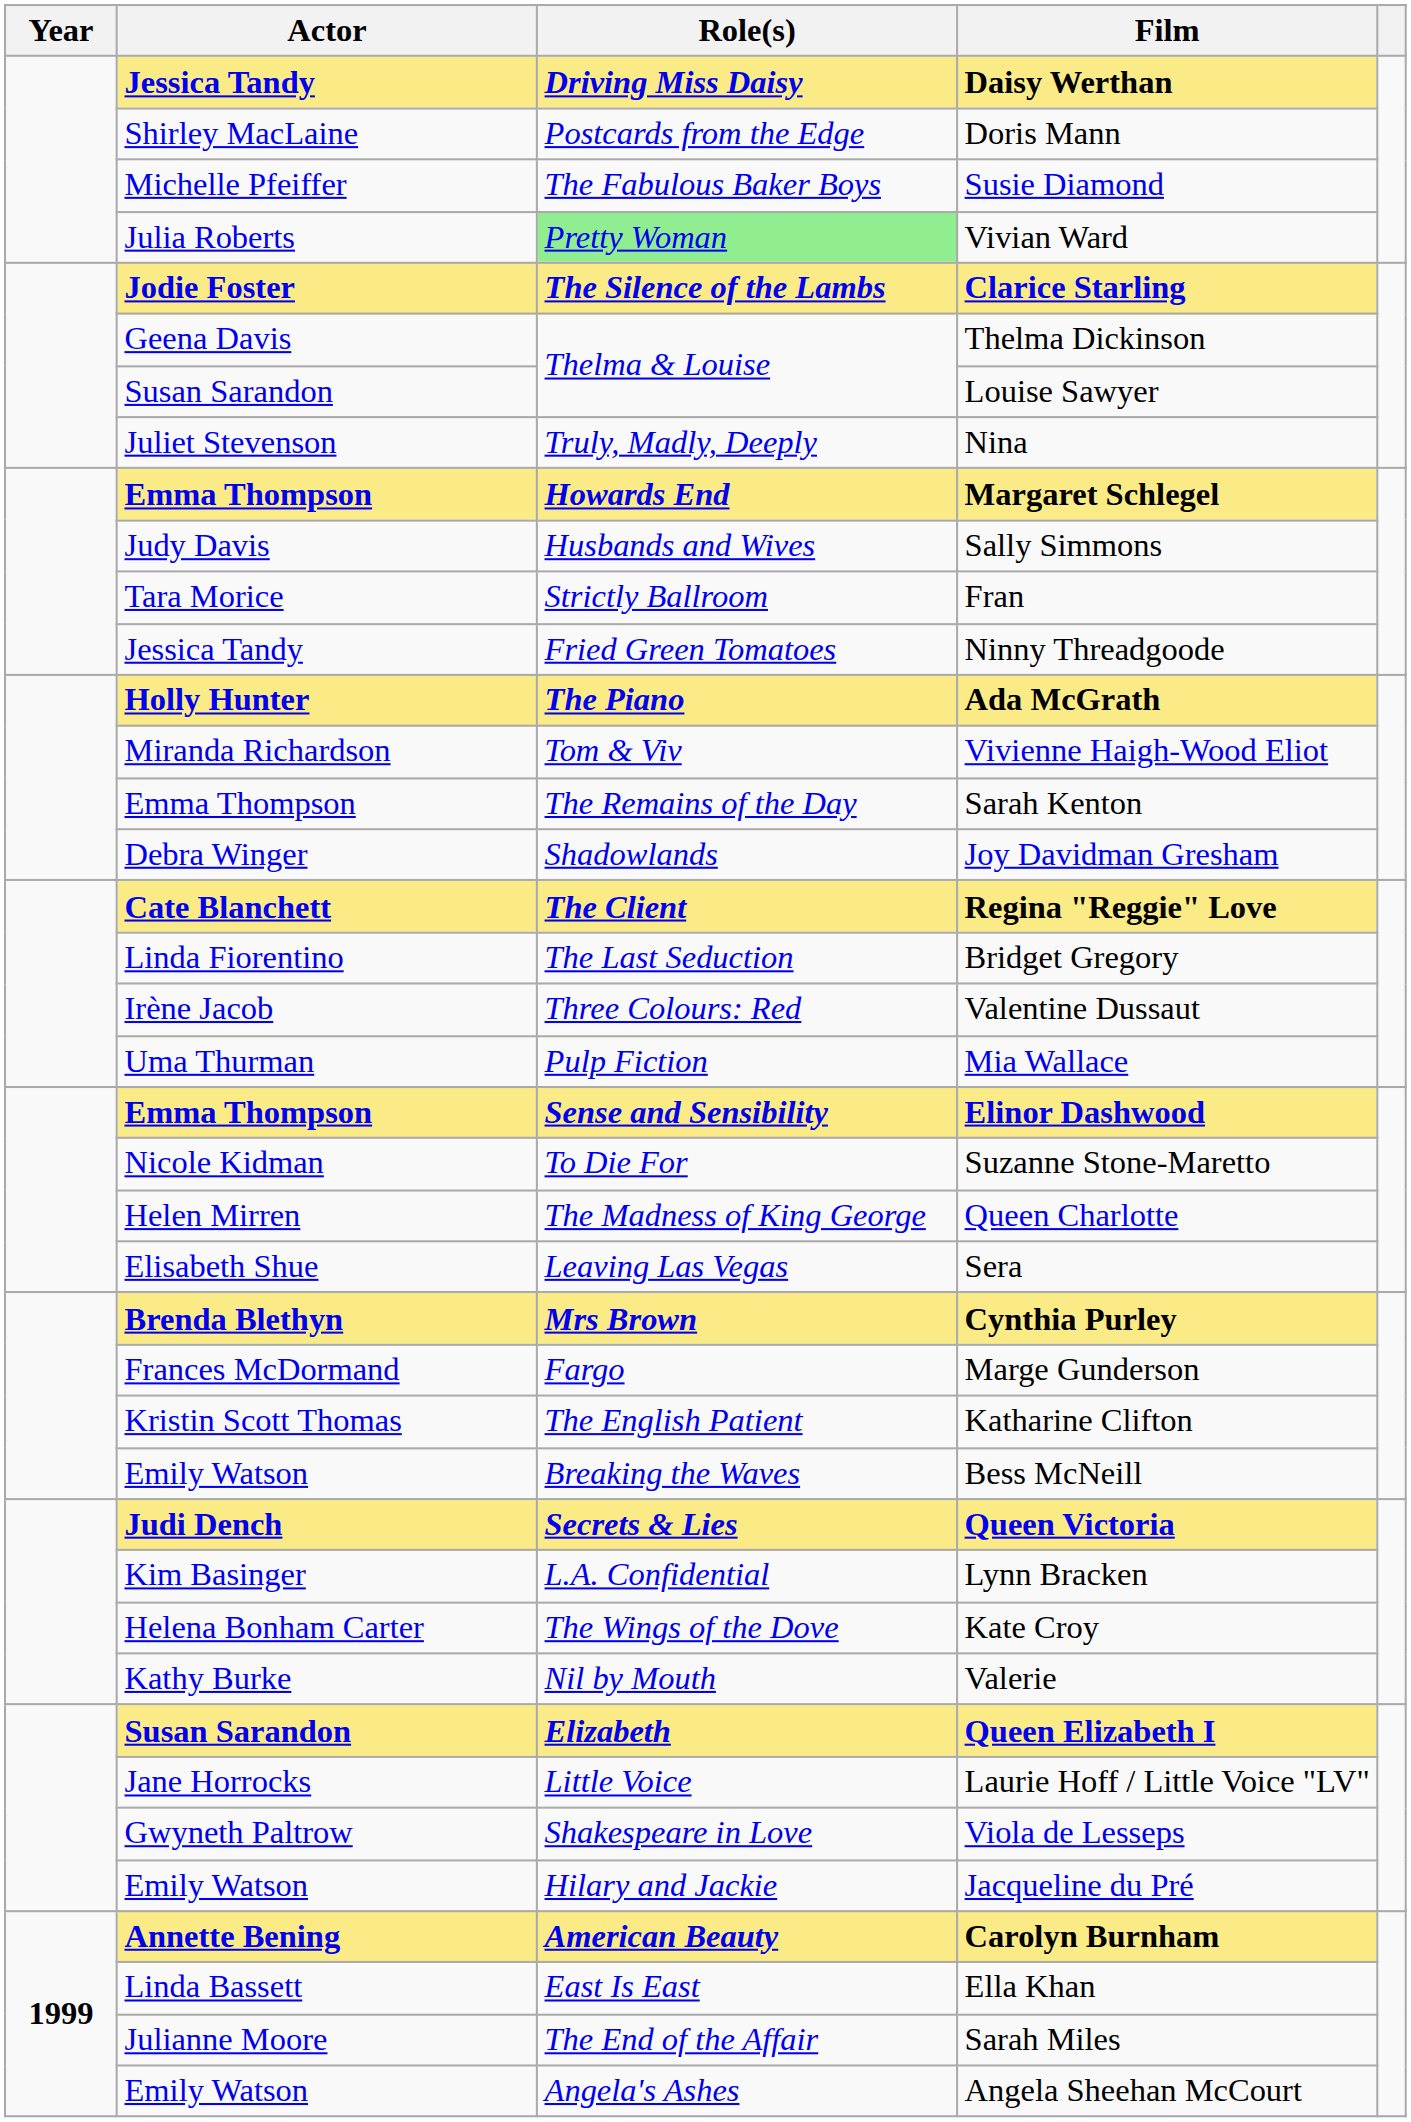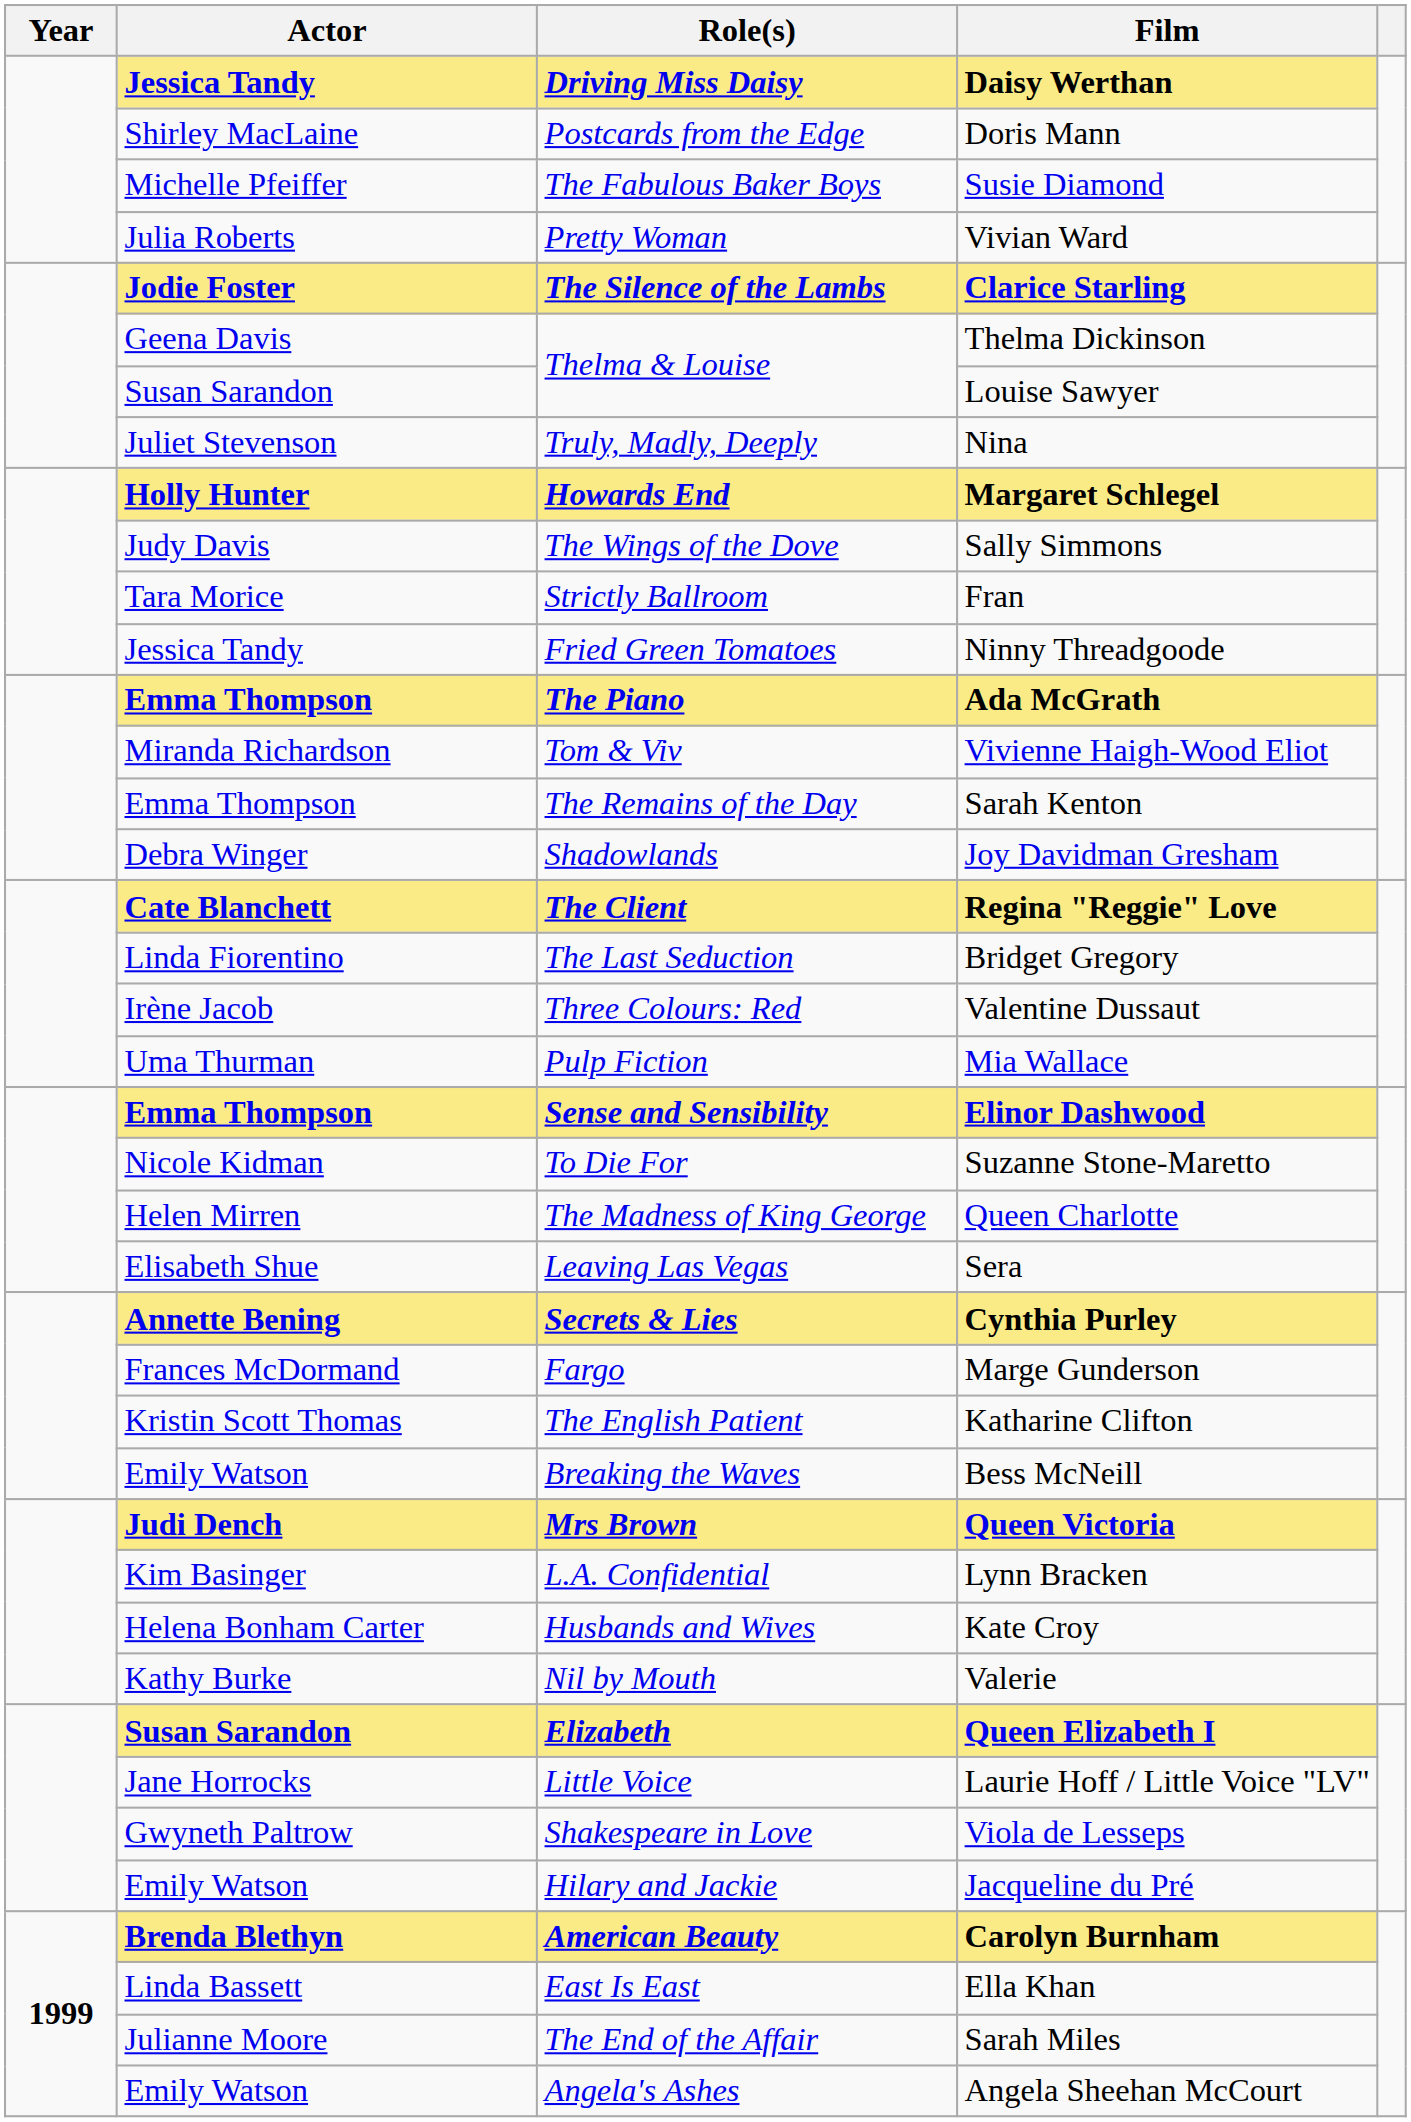 <table class="wikitable sortable">
 <tr>
 <th scope="col" style="width:8%;">Year</th>
 <th scope="col" style="width:30%;">Actor</th>
 <th scope="col" style="width:30%;">Role(s)</th>
 <th scope="col" style="width:30%;">Film</th>
 <th scope="col" style="width:2%;" class="unsortable"></th>
 </tr>
 <tr>
 <td rowspan="4"></td>
 <td style="background:#FAEB86"><strong><a href='#'>Jessica Tandy</a></strong></td>
 <td style="background:#FAEB86"><strong><em><a href='#'>Driving Miss Daisy</a></em></strong></td>
 <td style="background:#FAEB86"><strong>Daisy Werthan</strong></td>
 <td rowspan=4></td>
 </tr>
 <tr>
 <td><a href='#'>Shirley MacLaine</a></td>
 <td><em><a href='#'>Postcards from the Edge</a></em></td>
 <td>Doris Mann</td>
 </tr>
 <tr>
 <td><a href='#'>Michelle Pfeiffer</a></td>
 <td><em><a href='#'>The Fabulous Baker Boys</a></em></td>
 <td><a href='#'>Susie Diamond</a></td>
 </tr>
 <tr>
 <td><a href='#'>Julia Roberts</a></td>
-<td style="background: lightgreen;"><em><a href='#'>Pretty Woman</a></em></td>
+<td><em><a href='#'>Pretty Woman</a></em></td>
 <td>Vivian Ward</td>
 </tr>
 <tr>
 <td rowspan="4"></td>
 <td style="background:#FAEB86"><strong><a href='#'>Jodie Foster</a></strong></td>
 <td style="background:#FAEB86"><strong><em><a href='#'>The Silence of the Lambs</a></em></strong></td>
 <td style="background:#FAEB86"><strong><a href='#'>Clarice Starling</a></strong></td>
 <td rowspan=4></td>
 </tr>
 <tr>
 <td><a href='#'>Geena Davis</a></td>
 <td rowspan="2"><em><a href='#'>Thelma & Louise</a></em></td>
 <td>Thelma Dickinson</td>
 </tr>
 <tr>
 <td><a href='#'>Susan Sarandon</a></td>
 <td>Louise Sawyer</td>
 </tr>
 <tr>
 <td><a href='#'>Juliet Stevenson</a></td>
 <td><em><a href='#'>Truly, Madly, Deeply</a></em></td>
 <td>Nina</td>
 </tr>
 <tr>
 <td rowspan="4"></td>
-<td style="background:#FAEB86"><strong><a href='#'>Emma Thompson</a></strong></td>
+<td style="background:#FAEB86"><strong><a href='#'>Holly Hunter</a></strong></td>
 <td style="background:#FAEB86"><strong><em><a href='#'>Howards End</a></em></strong></td>
 <td style="background:#FAEB86"><strong>Margaret Schlegel</strong></td>
 <td rowspan=4></td>
 </tr>
 <tr>
 <td><a href='#'>Judy Davis</a></td>
-<td><em><a href='#'>Husbands and Wives</a></em></td>
+<td><em><a href='#'>The Wings of the Dove</a></em></td>
 <td>Sally Simmons</td>
 </tr>
 <tr>
 <td><a href='#'>Tara Morice</a></td>
 <td><em><a href='#'>Strictly Ballroom</a></em></td>
 <td>Fran</td>
 </tr>
 <tr>
 <td><a href='#'>Jessica Tandy</a></td>
 <td><em><a href='#'>Fried Green Tomatoes</a></em></td>
 <td>Ninny Threadgoode</td>
 </tr>
 <tr>
 <td rowspan="4"></td>
-<td style="background:#FAEB86"><strong><a href='#'>Holly Hunter</a></strong></td>
+<td style="background:#FAEB86"><strong><a href='#'>Emma Thompson</a></strong></td>
 <td style="background:#FAEB86"><strong><em><a href='#'>The Piano</a></em></strong></td>
 <td style="background:#FAEB86"><strong>Ada McGrath</strong></td>
 <td rowspan=4></td>
 </tr>
 <tr>
 <td><a href='#'>Miranda Richardson</a></td>
 <td><em><a href='#'>Tom & Viv</a></em></td>
 <td><a href='#'>Vivienne Haigh-Wood Eliot</a></td>
 </tr>
 <tr>
 <td><a href='#'>Emma Thompson</a></td>
 <td><em><a href='#'>The Remains of the Day</a></em></td>
 <td>Sarah Kenton</td>
 </tr>
 <tr>
 <td><a href='#'>Debra Winger</a></td>
 <td><em><a href='#'>Shadowlands</a></em></td>
 <td><a href='#'> Joy Davidman Gresham</a></td>
 </tr>
 <tr>
 <td rowspan="4"></td>
 <td style="background:#FAEB86"><strong><a href='#'>Cate Blanchett</a></strong></td>
 <td style="background:#FAEB86"><strong><em><a href='#'>The Client</a></em></strong></td>
 <td style="background:#FAEB86"><strong>Regina "Reggie" Love</strong></td>
 <td rowspan=4></td>
 </tr>
 <tr>
 <td><a href='#'>Linda Fiorentino</a></td>
 <td><em><a href='#'>The Last Seduction</a></em></td>
 <td>Bridget Gregory</td>
 </tr>
 <tr>
 <td><a href='#'>Irène Jacob</a></td>
 <td><em><a href='#'>Three Colours: Red</a></em></td>
 <td>Valentine Dussaut</td>
 </tr>
 <tr>
 <td><a href='#'>Uma Thurman</a></td>
 <td><em><a href='#'>Pulp Fiction</a></em></td>
 <td><a href='#'>Mia Wallace</a></td>
 </tr>
 <tr>
 <td rowspan="4"></td>
 <td style="background:#FAEB86"><strong><a href='#'>Emma Thompson</a></strong></td>
 <td style="background:#FAEB86"><strong><em><a href='#'>Sense and Sensibility</a></em></strong></td>
 <td style="background:#FAEB86"><strong><a href='#'>Elinor Dashwood</a></strong></td>
 <td rowspan=4></td>
 </tr>
 <tr>
 <td><a href='#'>Nicole Kidman</a></td>
 <td><em><a href='#'>To Die For</a></em></td>
 <td>Suzanne Stone-Maretto</td>
 </tr>
 <tr>
 <td><a href='#'>Helen Mirren</a></td>
 <td><em><a href='#'>The Madness of King George</a></em></td>
 <td><a href='#'>Queen Charlotte</a></td>
 </tr>
 <tr>
 <td><a href='#'>Elisabeth Shue</a></td>
 <td><em><a href='#'>Leaving Las Vegas</a></em></td>
 <td>Sera</td>
 </tr>
 <tr>
 <td rowspan="4"></td>
-<td style="background:#FAEB86"><strong><a href='#'>Brenda Blethyn</a></strong></td>
-<td style="background:#FAEB86"><strong><em><a href='#'>Mrs Brown</a></em></strong></td>
+<td style="background:#FAEB86"><strong><a href='#'>Annette Bening</a></strong></td>
+<td style="background:#FAEB86"><strong><em><a href='#'>Secrets & Lies</a></em></strong></td>
 <td style="background:#FAEB86"><strong>Cynthia Purley</strong></td>
 <td rowspan=4></td>
 </tr>
 <tr>
 <td><a href='#'>Frances McDormand</a></td>
 <td><em><a href='#'>Fargo</a></em></td>
 <td>Marge Gunderson</td>
 </tr>
 <tr>
 <td><a href='#'>Kristin Scott Thomas</a></td>
 <td><em><a href='#'>The English Patient</a></em></td>
 <td>Katharine Clifton</td>
 </tr>
 <tr>
 <td><a href='#'>Emily Watson</a></td>
 <td><em><a href='#'>Breaking the Waves</a></em></td>
 <td>Bess McNeill</td>
 </tr>
 <tr>
 <td rowspan="4"></td>
 <td style="background:#FAEB86"><strong><a href='#'>Judi Dench</a></strong></td>
-<td style="background:#FAEB86"><strong><em><a href='#'>Secrets & Lies</a></em></strong></td>
+<td style="background:#FAEB86"><strong><em><a href='#'>Mrs Brown</a></em></strong></td>
 <td style="background:#FAEB86"><strong><a href='#'>Queen Victoria</a></strong></td>
 <td rowspan=4></td>
 </tr>
 <tr>
 <td><a href='#'>Kim Basinger</a></td>
 <td><em><a href='#'>L.A. Confidential</a></em></td>
 <td>Lynn Bracken</td>
 </tr>
 <tr>
 <td><a href='#'>Helena Bonham Carter</a></td>
-<td><em><a href='#'>The Wings of the Dove</a></em></td>
+<td><em><a href='#'>Husbands and Wives</a></em></td>
 <td>Kate Croy</td>
 </tr>
 <tr>
 <td><a href='#'>Kathy Burke</a></td>
 <td><em><a href='#'>Nil by Mouth</a></em></td>
 <td>Valerie</td>
 </tr>
 <tr>
 <td rowspan="4"></td>
 <td style="background:#FAEB86"><strong><a href='#'>Susan Sarandon</a></strong></td>
 <td style="background:#FAEB86"><strong><em><a href='#'>Elizabeth</a></em></strong></td>
 <td style="background:#FAEB86"><strong><a href='#'>Queen Elizabeth I</a></strong></td>
 <td rowspan=4></td>
 </tr>
 <tr>
 <td><a href='#'>Jane Horrocks</a></td>
 <td><em><a href='#'>Little Voice</a></em></td>
 <td>Laurie Hoff / Little Voice "LV"</td>
 </tr>
 <tr>
 <td><a href='#'>Gwyneth Paltrow</a></td>
 <td><em><a href='#'>Shakespeare in Love</a></em></td>
 <td><a href='#'>Viola de Lesseps</a></td>
 </tr>
 <tr>
 <td><a href='#'>Emily Watson</a></td>
 <td><em><a href='#'>Hilary and Jackie</a></em></td>
 <td><a href='#'>Jacqueline du Pré</a></td>
 </tr>
 <tr>
 <td rowspan="4", align=center><strong>1999</strong><br></td>
-<td style="background:#FAEB86"><strong><a href='#'>Annette Bening</a></strong></td>
+<td style="background:#FAEB86"><strong><a href='#'>Brenda Blethyn</a></strong></td>
 <td style="background:#FAEB86"><strong><em><a href='#'>American Beauty</a></em></strong></td>
 <td style="background:#FAEB86"><strong>Carolyn Burnham</strong></td>
 <td rowspan=4></td>
 </tr>
 <tr>
 <td><a href='#'>Linda Bassett</a></td>
 <td><em><a href='#'>East Is East</a></em></td>
 <td>Ella Khan</td>
 </tr>
 <tr>
 <td><a href='#'>Julianne Moore</a></td>
 <td><em><a href='#'>The End of the Affair</a></em></td>
 <td>Sarah Miles</td>
 </tr>
 <tr>
 <td><a href='#'>Emily Watson</a></td>
 <td><em><a href='#'>Angela's Ashes</a></em></td>
 <td>Angela Sheehan McCourt</td>
 </tr>
 </table>
